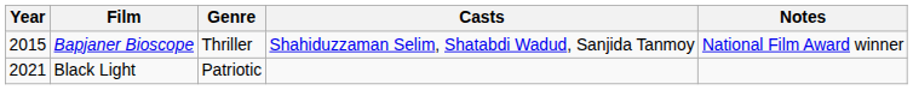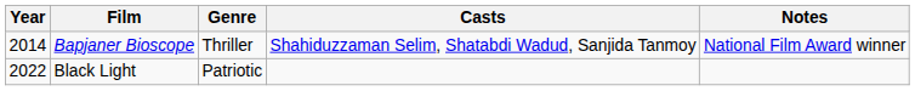 <table class="wikitable">
 <tr>
 <th>Year</th>
 <th>Film</th>
 <th>Genre</th>
 <th>Casts</th>
 <th>Notes</th>
 </tr>
 <tr>
-<td>2015</td>
+<td>2014</td>
 <td><em><a href='#'>Bapjaner Bioscope</a></em></td>
 <td>Thriller</td>
 <td><a href='#'>Shahiduzzaman Selim</a>, <a href='#'>Shatabdi Wadud</a>, Sanjida Tanmoy</td>
 <td><a href='#'>National Film Award</a> winner</td>
 </tr>
 <tr>
-<td>2021</td>
+<td>2022</td>
 <td>Black Light</td>
 <td>Patriotic</td>
 <td></td>
 <td></td>
 </tr>
 </table>
